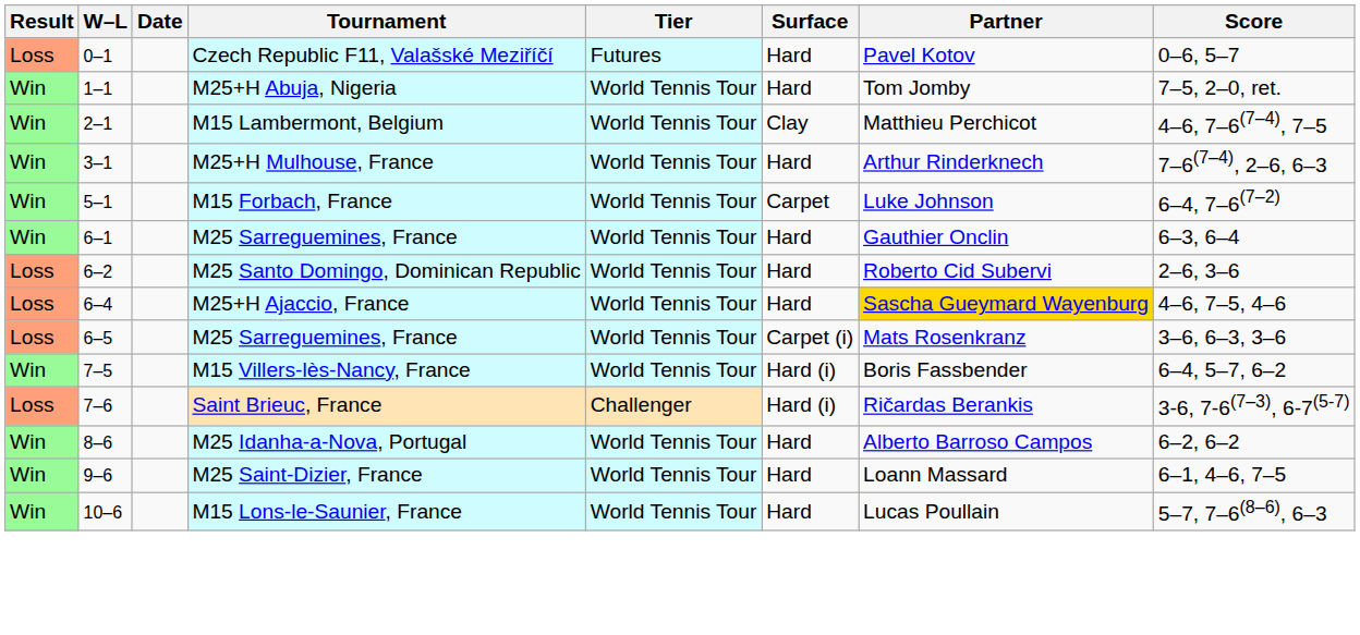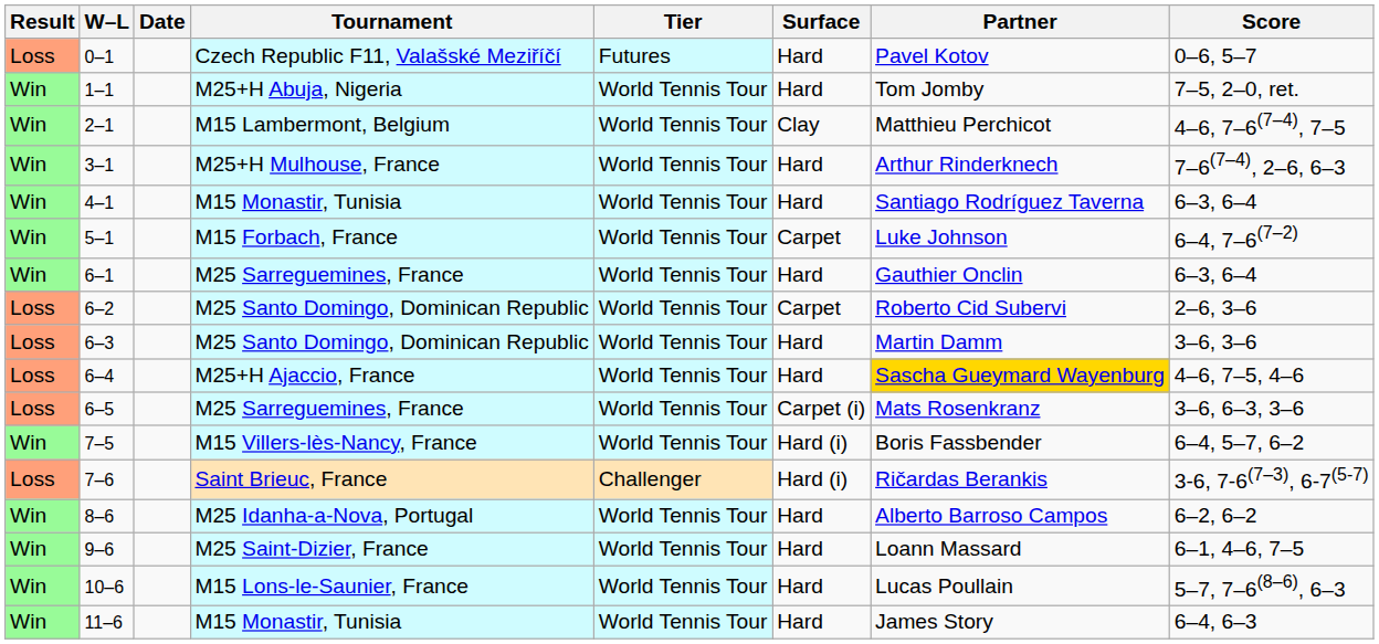 <table class="sortable wikitable">
 <tr>
 <th>Result</th>
 <th class="unsortable">W–L</th>
 <th>Date</th>
 <th>Tournament</th>
 <th>Tier</th>
 <th>Surface</th>
 <th>Partner</th>
 <th class="unsortable">Score</th>
 </tr>
 <tr>
 <td style="background:#ffa07a;">Loss</td>
 <td><small>0–1</small></td>
 <td></td>
 <td style="background:#cffcff;">Czech Republic F11, <a href='#'>Valašské Meziříčí</a></td>
 <td style="background:#cffcff;">Futures</td>
 <td>Hard</td>
 <td> <a href='#'>Pavel Kotov</a></td>
 <td>0–6, 5–7</td>
 </tr>
 <tr>
 <td style="background:#98fb98;">Win</td>
 <td><small>1–1</small></td>
 <td></td>
 <td style="background:#cffcff;">M25+H <a href='#'>Abuja</a>, Nigeria</td>
 <td style="background:#cffcff;">World Tennis Tour</td>
 <td>Hard</td>
 <td> Tom Jomby</td>
 <td>7–5, 2–0, ret.</td>
 </tr>
 <tr>
 <td style="background:#98fb98;">Win</td>
 <td><small>2–1</small></td>
 <td></td>
 <td style="background:#cffcff;">M15 Lambermont, Belgium</td>
 <td style="background:#cffcff;">World Tennis Tour</td>
 <td>Clay</td>
 <td> Matthieu Perchicot</td>
 <td>4–6, 7–6<sup>(7–4)</sup>, 7–5</td>
 </tr>
 <tr>
 <td style="background:#98fb98;">Win</td>
 <td><small>3–1</small></td>
 <td></td>
 <td style="background:#cffcff;">M25+H <a href='#'>Mulhouse</a>, France</td>
 <td style="background:#cffcff;">World Tennis Tour</td>
 <td>Hard</td>
 <td> <a href='#'>Arthur Rinderknech</a></td>
 <td>7–6<sup>(7–4)</sup>, 2–6, 6–3</td>
 </tr>
 <tr>
 <td style="background:#98fb98;">Win</td>
+<td><small>4–1</small></td>
+<td></td>
+<td style="background:#cffcff;">M15 <a href='#'>Monastir</a>, Tunisia</td>
+<td style="background:#cffcff;">World Tennis Tour</td>
+<td>Hard</td>
+<td> <a href='#'>Santiago Rodríguez Taverna</a></td>
+<td>6–3, 6–4</td>
+</tr>
+<tr>
+<td style="background:#98fb98;">Win</td>
 <td><small>5–1</small></td>
 <td></td>
 <td style="background:#cffcff;">M15 <a href='#'>Forbach</a>, France</td>
 <td style="background:#cffcff;">World Tennis Tour</td>
 <td>Carpet</td>
 <td> <a href='#'>Luke Johnson</a></td>
 <td>6–4, 7–6<sup>(7–2)</sup></td>
 </tr>
 <tr>
 <td style="background:#98fb98;">Win</td>
 <td><small>6–1</small></td>
 <td></td>
 <td style="background:#cffcff;">M25 <a href='#'>Sarreguemines</a>, France</td>
 <td style="background:#cffcff;">World Tennis Tour</td>
 <td>Hard</td>
 <td> <a href='#'>Gauthier Onclin</a></td>
 <td>6–3, 6–4</td>
 </tr>
 <tr>
 <td style="background:#ffa07a;">Loss</td>
 <td><small>6–2</small></td>
 <td></td>
 <td style="background:#cffcff;">M25 <a href='#'>Santo Domingo</a>, Dominican Republic</td>
 <td style="background:#cffcff;">World Tennis Tour</td>
-<td>Hard</td>
+<td>Carpet</td>
 <td> <a href='#'>Roberto Cid Subervi</a></td>
 <td>2–6, 3–6</td>
+</tr>
+<tr>
+<td style="background:#ffa07a;">Loss</td>
+<td><small>6–3</small></td>
+<td></td>
+<td style="background:#cffcff;">M25 <a href='#'>Santo Domingo</a>, Dominican Republic</td>
+<td style="background:#cffcff;">World Tennis Tour</td>
+<td>Hard</td>
+<td> <a href='#'>Martin Damm</a></td>
+<td>3–6, 3–6</td>
 </tr>
 <tr>
 <td style="background:#ffa07a;">Loss</td>
 <td><small>6–4</small></td>
 <td></td>
 <td style="background:#cffcff;">M25+H <a href='#'>Ajaccio</a>, France</td>
 <td style="background:#cffcff;">World Tennis Tour</td>
 <td>Hard</td>
 <td style="background: gold;"> <a href='#'>Sascha Gueymard Wayenburg</a></td>
 <td>4–6, 7–5, 4–6</td>
 </tr>
 <tr>
 <td style="background:#ffa07a;">Loss</td>
 <td><small>6–5</small></td>
 <td></td>
 <td style="background:#cffcff;">M25 <a href='#'>Sarreguemines</a>, France</td>
 <td style="background:#cffcff;">World Tennis Tour</td>
 <td>Carpet (i)</td>
 <td> <a href='#'>Mats Rosenkranz</a></td>
 <td>3–6, 6–3, 3–6</td>
 </tr>
 <tr>
 <td style="background:#98fb98;">Win</td>
 <td><small>7–5</small></td>
 <td></td>
 <td style="background:#cffcff;">M15 <a href='#'>Villers-lès-Nancy</a>, France</td>
 <td style="background:#cffcff;">World Tennis Tour</td>
 <td>Hard (i)</td>
 <td> Boris Fassbender</td>
 <td>6–4, 5–7, 6–2</td>
 </tr>
 <tr>
 <td style="background:#ffa07a;">Loss</td>
 <td><small>7–6</small></td>
 <td><a href='#'></a></td>
 <td style="background:moccasin;"><a href='#'>Saint Brieuc</a>, France</td>
 <td style="background:moccasin;">Challenger</td>
 <td>Hard (i)</td>
 <td> <a href='#'>Ričardas Berankis</a></td>
 <td>3-6, 7-6<sup>(7–3)</sup>, 6-7<sup>(5-7)</sup></td>
 </tr>
 <tr>
 <td style="background:#98fb98;">Win</td>
 <td><small>8–6</small></td>
 <td></td>
 <td style="background:#cffcff;">M25 <a href='#'>Idanha-a-Nova</a>, Portugal</td>
 <td style="background:#cffcff;">World Tennis Tour</td>
 <td>Hard</td>
 <td> <a href='#'>Alberto Barroso Campos</a></td>
 <td>6–2, 6–2</td>
 </tr>
 <tr>
 <td style="background:#98fb98;">Win</td>
 <td><small>9–6</small></td>
 <td></td>
 <td style="background:#cffcff;">M25 <a href='#'>Saint-Dizier</a>, France</td>
 <td style="background:#cffcff;">World Tennis Tour</td>
 <td>Hard</td>
 <td> Loann Massard</td>
 <td>6–1, 4–6, 7–5</td>
 </tr>
 <tr>
 <td style="background:#98fb98;">Win</td>
 <td><small>10–6</small></td>
 <td></td>
 <td style="background:#cffcff;">M15 <a href='#'>Lons-le-Saunier</a>, France</td>
 <td style="background:#cffcff;">World Tennis Tour</td>
 <td>Hard</td>
 <td> Lucas Poullain</td>
 <td>5–7, 7–6<sup>(8–6)</sup>, 6–3</td>
 </tr>
+<tr>
+<td style="background:#98fb98;">Win</td>
+<td><small>11–6</small></td>
+<td></td>
+<td style="background:#cffcff;">M15 <a href='#'>Monastir</a>, Tunisia</td>
+<td style="background:#cffcff;">World Tennis Tour</td>
+<td>Hard</td>
+<td> James Story</td>
+<td>6–4, 6–3</td>
+</tr>
 </table>
